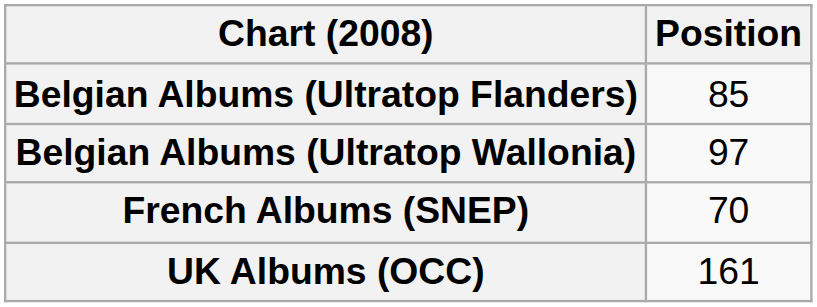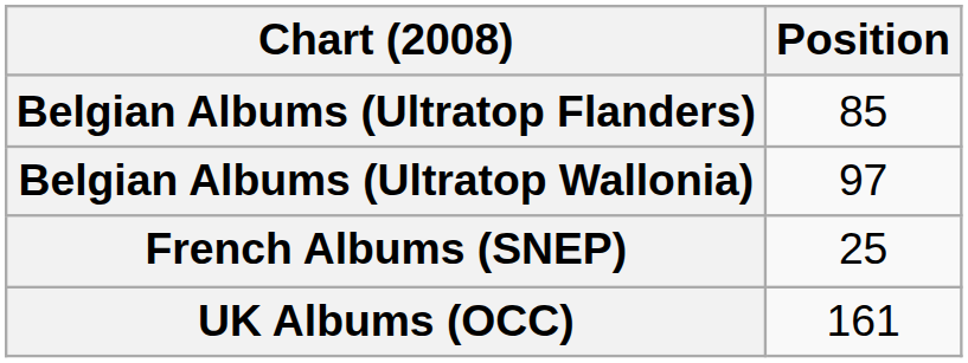 <table class="wikitable sortable plainrowheaders" style="text-align:center">
 <tr>
 <th scope="col">Chart (2008)</th>
 <th scope="col">Position</th>
 </tr>
 <tr>
 <th scope="row">Belgian Albums (Ultratop Flanders)</th>
 <td>85</td>
 </tr>
 <tr>
 <th scope="row">Belgian Albums (Ultratop Wallonia)</th>
 <td>97</td>
 </tr>
 <tr>
 <th scope="row">French Albums (SNEP)</th>
-<td>70</td>
+<td>25</td>
 </tr>
 <tr>
 <th scope="row">UK Albums (OCC)</th>
 <td>161</td>
 </tr>
 </table>
